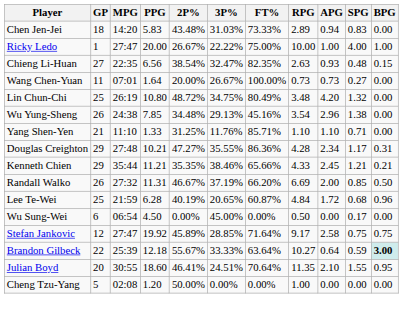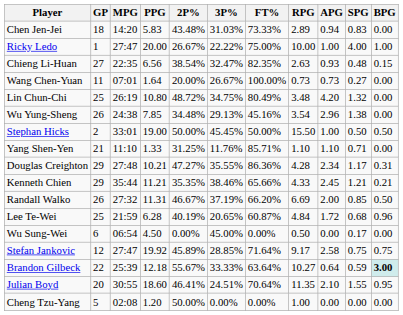 <table class="wikitable">
 <tr>
 <th>Player</th>
 <th>GP</th>
 <th>MPG</th>
 <th>PPG</th>
 <th>2P%</th>
 <th>3P%</th>
 <th>FT%</th>
 <th>RPG</th>
 <th>APG</th>
 <th>SPG</th>
 <th>BPG</th>
 </tr>
 <tr>
 <td>Chen Jen-Jei</td>
 <td>18</td>
 <td>14:20</td>
 <td>5.83</td>
 <td>43.48%</td>
 <td>31.03%</td>
 <td>73.33%</td>
 <td>2.89</td>
 <td>0.94</td>
 <td>0.83</td>
 <td>0.00</td>
 </tr>
 <tr>
 <td><a href='#'>Ricky Ledo</a></td>
 <td>1</td>
 <td>27:47</td>
 <td>20.00</td>
 <td>26.67%</td>
 <td>22.22%</td>
 <td>75.00%</td>
 <td>10.00</td>
 <td>1.00</td>
 <td>4.00</td>
 <td>1.00</td>
 </tr>
 <tr>
 <td>Chieng Li-Huan</td>
 <td>27</td>
 <td>22:35</td>
 <td>6.56</td>
 <td>38.54%</td>
 <td>32.47%</td>
 <td>82.35%</td>
 <td>2.63</td>
 <td>0.93</td>
 <td>0.48</td>
 <td>0.15</td>
 </tr>
 <tr>
 <td>Wang Chen-Yuan</td>
 <td>11</td>
 <td>07:01</td>
 <td>1.64</td>
 <td>20.00%</td>
 <td>26.67%</td>
 <td>100.00%</td>
 <td>0.73</td>
 <td>0.73</td>
 <td>0.27</td>
 <td>0.00</td>
 </tr>
 <tr>
 <td>Lin Chun-Chi</td>
 <td>25</td>
 <td>26:19</td>
 <td>10.80</td>
 <td>48.72%</td>
 <td>34.75%</td>
 <td>80.49%</td>
 <td>3.48</td>
 <td>4.20</td>
 <td>1.32</td>
 <td>0.00</td>
 </tr>
 <tr>
 <td>Wu Yung-Sheng</td>
 <td>26</td>
 <td>24:38</td>
 <td>7.85</td>
 <td>34.48%</td>
 <td>29.13%</td>
 <td>45.16%</td>
 <td>3.54</td>
 <td>2.96</td>
 <td>1.38</td>
 <td>0.00</td>
+</tr>
+<tr>
+<td><a href='#'>Stephan Hicks</a></td>
+<td>2</td>
+<td>33:01</td>
+<td>19.00</td>
+<td>50.00%</td>
+<td>45.45%</td>
+<td>50.00%</td>
+<td>15.50</td>
+<td>1.00</td>
+<td>0.50</td>
+<td>0.50</td>
 </tr>
 <tr>
 <td>Yang Shen-Yen</td>
 <td>21</td>
 <td>11:10</td>
 <td>1.33</td>
 <td>31.25%</td>
 <td>11.76%</td>
 <td>85.71%</td>
 <td>1.10</td>
 <td>1.10</td>
 <td>0.71</td>
 <td>0.00</td>
 </tr>
 <tr>
 <td>Douglas Creighton</td>
 <td>29</td>
 <td>27:48</td>
 <td>10.21</td>
 <td>47.27%</td>
 <td>35.55%</td>
 <td>86.36%</td>
 <td>4.28</td>
 <td>2.34</td>
 <td>1.17</td>
 <td>0.31</td>
 </tr>
 <tr>
 <td>Kenneth Chien</td>
 <td>29</td>
 <td>35:44</td>
 <td>11.21</td>
 <td>35.35%</td>
 <td>38.46%</td>
 <td>65.66%</td>
 <td>4.33</td>
 <td>2.45</td>
 <td>1.21</td>
 <td>0.21</td>
 </tr>
 <tr>
 <td>Randall Walko</td>
 <td>26</td>
 <td>27:32</td>
 <td>11.31</td>
 <td>46.67%</td>
 <td>37.19%</td>
 <td>66.20%</td>
 <td>6.69</td>
 <td>2.00</td>
 <td>0.85</td>
 <td>0.50</td>
 </tr>
 <tr>
 <td>Lee Te-Wei</td>
 <td>25</td>
 <td>21:59</td>
 <td>6.28</td>
 <td>40.19%</td>
 <td>20.65%</td>
 <td>60.87%</td>
 <td>4.84</td>
 <td>1.72</td>
 <td>0.68</td>
 <td>0.96</td>
 </tr>
 <tr>
 <td>Wu Sung-Wei</td>
 <td>6</td>
 <td>06:54</td>
 <td>4.50</td>
 <td>0.00%</td>
 <td>45.00%</td>
 <td>0.00%</td>
 <td>0.50</td>
 <td>0.00</td>
 <td>0.17</td>
 <td>0.00</td>
 </tr>
 <tr>
 <td><a href='#'>Stefan Jankovic</a></td>
 <td>12</td>
 <td>27:47</td>
 <td>19.92</td>
 <td>45.89%</td>
 <td>28.85%</td>
 <td>71.64%</td>
 <td>9.17</td>
 <td>2.58</td>
 <td>0.75</td>
 <td>0.75</td>
 </tr>
 <tr>
 <td><a href='#'>Brandon Gilbeck</a></td>
 <td>22</td>
 <td>25:39</td>
 <td>12.18</td>
 <td>55.67%</td>
 <td>33.33%</td>
 <td>63.64%</td>
 <td>10.27</td>
 <td>0.64</td>
 <td>0.59</td>
 <td style="background-color:#CFECEC"><strong>3.00</strong></td>
 </tr>
 <tr>
 <td><a href='#'>Julian Boyd</a></td>
 <td>20</td>
 <td>30:55</td>
 <td>18.60</td>
 <td>46.41%</td>
 <td>24.51%</td>
 <td>70.64%</td>
 <td>11.35</td>
 <td>2.10</td>
 <td>1.55</td>
 <td>0.95</td>
 </tr>
 <tr>
 <td>Cheng Tzu-Yang</td>
 <td>5</td>
 <td>02:08</td>
 <td>1.20</td>
 <td>50.00%</td>
 <td>0.00%</td>
 <td>0.00%</td>
 <td>1.00</td>
 <td>0.00</td>
 <td>0.00</td>
 <td>0.00</td>
 </tr>
 </table>
